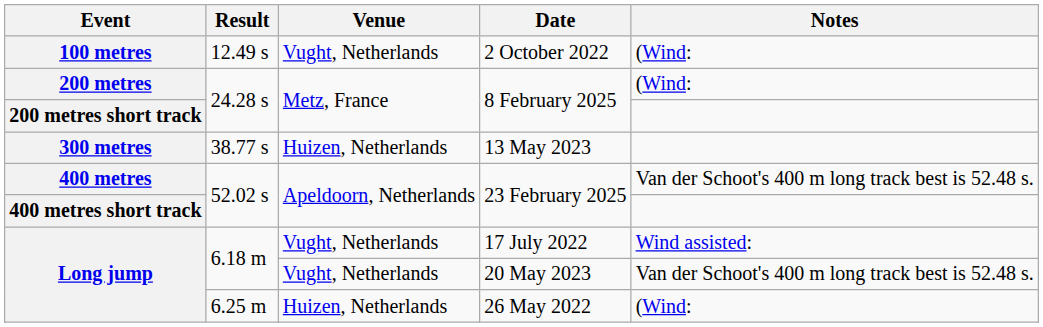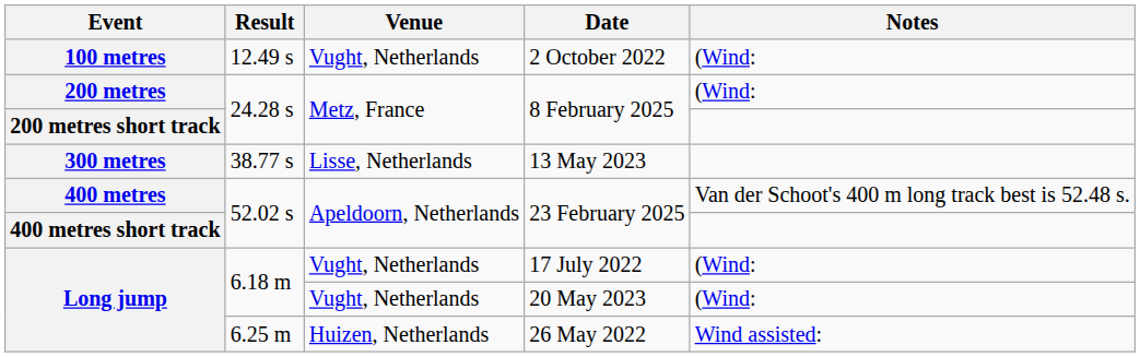 <table class="wikitable">
 <tr>
 <th scope="colgroup">Event</th>
 <th scope="col">Result</th>
 <th scope="col">Venue</th>
 <th scope="col">Date</th>
 <th scope="col">Notes</th>
 </tr>
 <tr>
 <th scope="row"><a href='#'>100&nbsp;metres</a></th>
 <td>12.49 s</td>
 <td><a href='#'>Vught</a>, Netherlands</td>
 <td>2 October 2022</td>
 <td>(<a href='#'>Wind</a>: </td>
 </tr>
 <tr>
 <th scope="row"><a href='#'>200&nbsp;metres</a></th>
 <td rowspan="2">24.28 s </td>
 <td rowspan="2"><a href='#'>Metz</a>, France</td>
 <td rowspan="2">8 February 2025</td>
 <td>(<a href='#'>Wind</a>: </td>
 </tr>
 <tr>
 <th scope="row">200 metres short track</th>
 <td></td>
 </tr>
 <tr>
 <th scope="row"><a href='#'>300&nbsp;metres</a></th>
 <td>38.77 s</td>
-<td><a href='#'>Huizen</a>, Netherlands</td>
+<td><a href='#'>Lisse</a>, Netherlands</td>
 <td>13 May 2023</td>
 <td></td>
 </tr>
 <tr>
 <th scope="row"><a href='#'>400&nbsp;metres</a></th>
 <td rowspan="2">52.02 s </td>
 <td rowspan="2"><a href='#'>Apeldoorn</a>, Netherlands</td>
 <td rowspan="2">23 February 2025</td>
 <td>Van der Schoot's 400 m long track best is 52.48 s.</td>
 </tr>
 <tr>
 <th scope="row">400 metres short track</th>
 <td></td>
 </tr>
 <tr>
 <th scope="rowgroup" rowspan="3"><a href='#'>Long jump</a></th>
 <td rowspan="2">6.18 m</td>
 <td><a href='#'>Vught</a>, Netherlands</td>
 <td>17 July 2022</td>
-<td><a href='#'>Wind assisted</a>: </td>
+<td>(<a href='#'>Wind</a>: </td>
 </tr>
 <tr>
 <td><a href='#'>Vught</a>, Netherlands</td>
 <td>20 May 2023</td>
-<td>Van der Schoot's 400 m long track best is 52.48 s.</td>
+<td>(<a href='#'>Wind</a>: </td>
 </tr>
 <tr>
 <td>6.25 m </td>
 <td><a href='#'>Huizen</a>, Netherlands</td>
 <td>26 May 2022</td>
-<td>(<a href='#'>Wind</a>: </td>
+<td><a href='#'>Wind assisted</a>: </td>
 </tr>
 </table>
